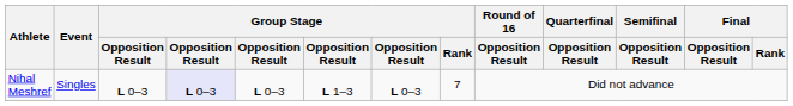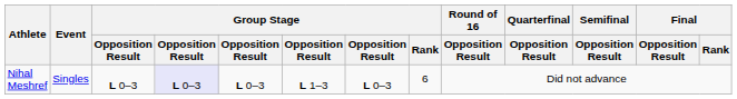 <table class=wikitable style="font-size:90%">
 <tr>
 <th rowspan="2">Athlete</th>
 <th rowspan="2">Event</th>
 <th colspan="6">Group Stage</th>
 <th>Round of 16</th>
 <th>Quarterfinal</th>
 <th>Semifinal</th>
 <th colspan=2>Final</th>
 </tr>
 <tr>
 <th>Opposition<br>Result</th>
 <th>Opposition<br>Result</th>
 <th>Opposition<br>Result</th>
 <th>Opposition<br>Result</th>
 <th>Opposition<br>Result</th>
 <th>Rank</th>
 <th>Opposition<br>Result</th>
 <th>Opposition<br>Result</th>
 <th>Opposition<br>Result</th>
 <th>Opposition<br>Result</th>
 <th>Rank</th>
 </tr>
 <tr align=center>
 <td align=left><a href='#'>Nihal Meshref</a></td>
 <td align=left><a href='#'>Singles</a></td>
 <td><br><strong>L</strong> 0–3</td>
 <td style="background: lavender;"><br><strong>L</strong> 0–3</td>
 <td><br><strong>L</strong> 0–3</td>
 <td><br><strong>L</strong> 1–3</td>
 <td><br><strong>L</strong> 0–3</td>
-<td>7</td>
+<td>6</td>
 <td colspan=5>Did not advance</td>
 </tr>
 </table>
